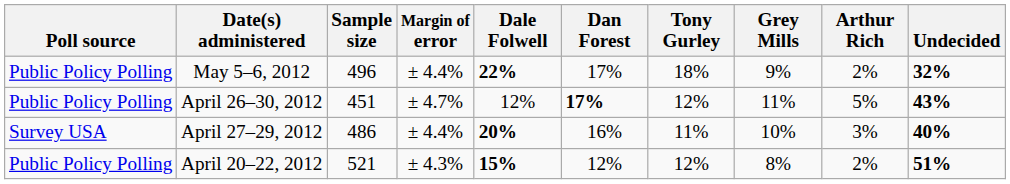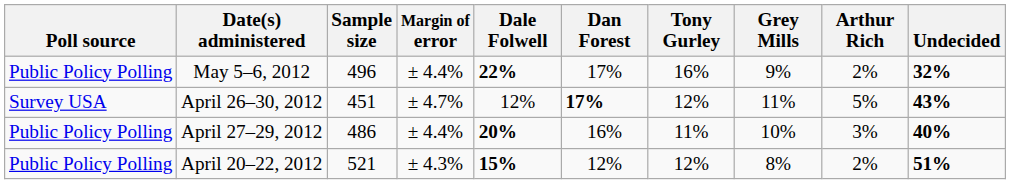 <table class="wikitable">
 <tr valign= bottom>
 <th>Poll source</th>
 <th>Date(s)<br>administered</th>
 <th class=small>Sample<br>size</th>
 <th><small>Margin of</small><br>error</th>
 <th style="width:65px;">Dale<br>Folwell</th>
 <th style="width:65px;">Dan<br>Forest</th>
 <th style="width:65px;">Tony<br>Gurley</th>
 <th style="width:65px;">Grey<br>Mills</th>
 <th style="width:65px;">Arthur<br>Rich</th>
 <th>Undecided</th>
 </tr>
 <tr>
 <td><a href='#'>Public Policy Polling</a></td>
 <td align=center>May 5–6, 2012</td>
 <td align=center>496</td>
 <td align=center>± 4.4%</td>
 <td><strong>22%</strong></td>
 <td align=center>17%</td>
-<td align=center>18%</td>
+<td align=center>16%</td>
 <td align=center>9%</td>
 <td align=center>2%</td>
 <td><strong>32%</strong></td>
 </tr>
 <tr>
-<td><a href='#'>Public Policy Polling</a></td>
+<td><a href='#'>Survey USA</a></td>
 <td align=center>April 26–30, 2012</td>
 <td align=center>451</td>
 <td align=center>± 4.7%</td>
 <td align=center>12%</td>
 <td><strong>17%</strong></td>
 <td align=center>12%</td>
 <td align=center>11%</td>
 <td align=center>5%</td>
 <td><strong>43%</strong></td>
 </tr>
 <tr>
-<td><a href='#'>Survey USA</a></td>
+<td><a href='#'>Public Policy Polling</a></td>
 <td align=center>April 27–29, 2012</td>
 <td align=center>486</td>
 <td align=center>± 4.4%</td>
 <td><strong>20%</strong></td>
 <td align=center>16%</td>
 <td align=center>11%</td>
 <td align=center>10%</td>
 <td align=center>3%</td>
 <td><strong>40%</strong></td>
 </tr>
 <tr>
 <td><a href='#'>Public Policy Polling</a></td>
 <td align=center>April 20–22, 2012</td>
 <td align=center>521</td>
 <td align=center>± 4.3%</td>
 <td><strong>15%</strong></td>
 <td align=center>12%</td>
 <td align=center>12%</td>
 <td align=center>8%</td>
 <td align=center>2%</td>
 <td><strong>51%</strong></td>
 </tr>
 </table>
